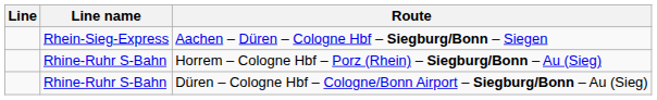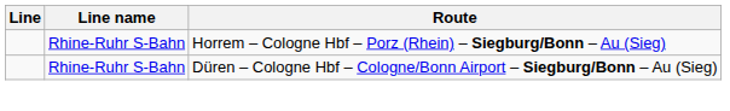 <table class="wikitable">
 <tr class="hintergrundfarbe5">
 <th>Line</th>
 <th>Line name</th>
 <th>Route</th>
-</tr>
-<tr>
-<td></td>
-<td><a href='#'>Rhein-Sieg-Express</a></td>
-<td><a href='#'>Aachen</a> – <a href='#'>Düren</a> – <a href='#'>Cologne Hbf</a> – <strong>Siegburg/Bonn</strong> – <a href='#'>Siegen</a></td>
 </tr>
 <tr>
 <td></td>
 <td><a href='#'>Rhine-Ruhr S-Bahn</a></td>
 <td>Horrem – Cologne Hbf – <a href='#'>Porz (Rhein)</a> – <strong>Siegburg/Bonn</strong> – <a href='#'>Au (Sieg)</a></td>
 </tr>
 <tr>
 <td></td>
 <td><a href='#'>Rhine-Ruhr S-Bahn</a></td>
 <td>Düren – Cologne Hbf – <a href='#'>Cologne/Bonn Airport</a> – <strong>Siegburg/Bonn</strong> – Au (Sieg)</td>
 </tr>
 </table>
